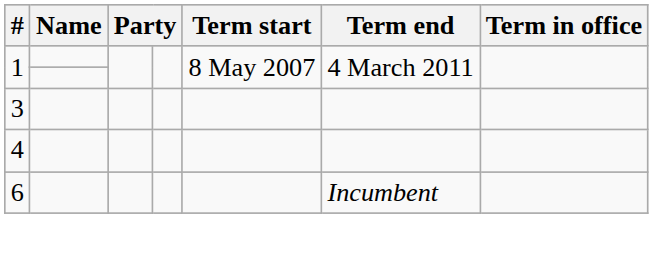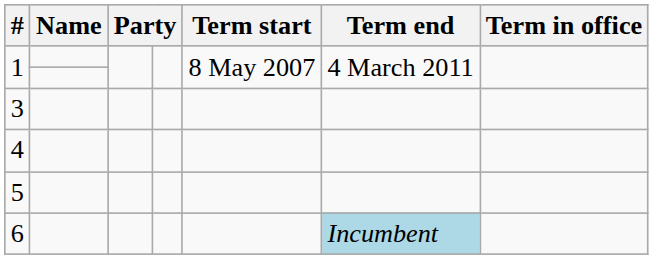 <table class="wikitable sortable">
 <tr>
 <th>#</th>
 <th>Name</th>
 <th colspan=2>Party</th>
 <th>Term start</th>
 <th>Term end</th>
 <th>Term in office</th>
 </tr>
 <tr>
 <td rowspan=2>1</td>
 <td></td>
 <td rowspan=2 > </td>
 <td rowspan=2></td>
 <td rowspan=2>8 May 2007</td>
 <td rowspan=2>4 March 2011</td>
 <td rowspan=2></td>
 </tr>
 <tr>
 <td></td>
 </tr>
 <tr>
 <td>3</td>
 <td></td>
 <td> </td>
 <td></td>
 <td></td>
 <td></td>
 <td></td>
 </tr>
 <tr>
 <td>4</td>
 <td></td>
 <td> </td>
 <td></td>
 <td></td>
 <td></td>
 <td></td>
 </tr>
 <tr>
+<td>5</td>
+<td></td>
+<td> </td>
+<td></td>
+<td></td>
+<td></td>
+<td></td>
+</tr>
+<tr>
 <td>6</td>
 <td></td>
 <td> </td>
 <td></td>
 <td></td>
-<td><em>Incumbent</em></td>
+<td style="background: lightblue;"><em>Incumbent</em></td>
 <td></td>
 </tr>
 </table>
